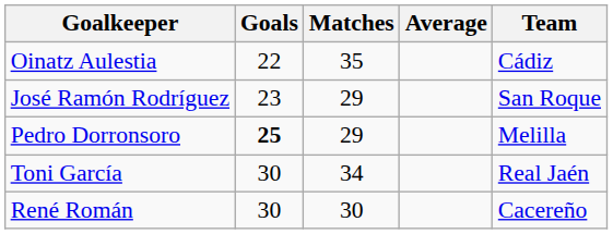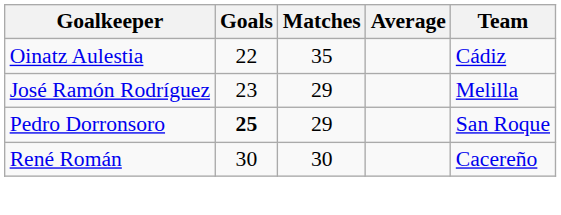 <table class="wikitable sortable">
 <tr>
 <th>Goalkeeper</th>
 <th>Goals</th>
 <th>Matches</th>
 <th>Average</th>
 <th>Team</th>
 </tr>
 <tr>
 <td> <a href='#'>Oinatz Aulestia</a></td>
 <td align=center>22</td>
 <td align=center>35</td>
 <td align=center></td>
 <td><a href='#'>Cádiz</a></td>
 </tr>
 <tr>
 <td> <a href='#'>José Ramón Rodríguez</a></td>
 <td align=center>23</td>
 <td align=center>29</td>
 <td align=center></td>
-<td><a href='#'>San Roque</a></td>
+<td><a href='#'>Melilla</a></td>
 </tr>
 <tr>
 <td> <a href='#'>Pedro Dorronsoro</a></td>
 <td align=center><strong>25</strong></td>
 <td align=center>29</td>
 <td align=center></td>
-<td><a href='#'>Melilla</a></td>
-</tr>
-<tr>
-<td> <a href='#'>Toni García</a></td>
-<td align=center>30</td>
-<td align=center>34</td>
-<td align=center></td>
-<td><a href='#'>Real Jaén</a></td>
+<td><a href='#'>San Roque</a></td>
 </tr>
 <tr>
 <td> <a href='#'>René Román</a></td>
 <td align=center>30</td>
 <td align=center>30</td>
 <td align=center></td>
 <td><a href='#'>Cacereño</a></td>
 </tr>
 </table>
